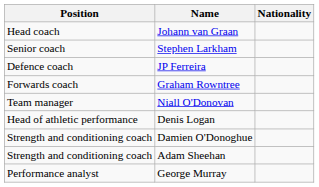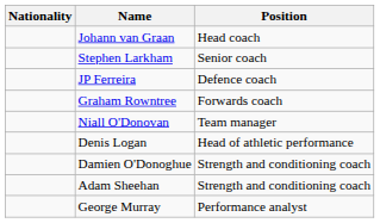 <table class="wikitable">
 <tr>
+<th>Nationality</th>
+<th>Name</th>
 <th>Position</th>
-<th>Name</th>
-<th>Nationality</th>
 </tr>
 <tr>
+<td></td>
+<td><a href='#'>Johann van Graan</a></td>
 <td>Head coach</td>
-<td><a href='#'>Johann van Graan</a></td>
-<td></td>
 </tr>
 <tr>
+<td></td>
+<td><a href='#'>Stephen Larkham</a></td>
 <td>Senior coach</td>
-<td><a href='#'>Stephen Larkham</a></td>
-<td></td>
 </tr>
 <tr>
+<td></td>
+<td><a href='#'>JP Ferreira</a></td>
 <td>Defence coach</td>
-<td><a href='#'>JP Ferreira</a></td>
-<td></td>
 </tr>
 <tr>
+<td></td>
+<td><a href='#'>Graham Rowntree</a></td>
 <td>Forwards coach</td>
-<td><a href='#'>Graham Rowntree</a></td>
-<td></td>
 </tr>
 <tr>
+<td></td>
+<td><a href='#'>Niall O'Donovan</a></td>
 <td>Team manager</td>
-<td><a href='#'>Niall O'Donovan</a></td>
-<td></td>
 </tr>
 <tr>
+<td></td>
+<td>Denis Logan</td>
 <td>Head of athletic performance</td>
-<td>Denis Logan</td>
-<td></td>
 </tr>
 <tr>
+<td></td>
+<td>Damien O'Donoghue</td>
 <td>Strength and conditioning coach</td>
-<td>Damien O'Donoghue</td>
-<td></td>
 </tr>
 <tr>
+<td></td>
+<td>Adam Sheehan</td>
 <td>Strength and conditioning coach</td>
-<td>Adam Sheehan</td>
-<td></td>
 </tr>
 <tr>
+<td></td>
+<td>George Murray</td>
 <td>Performance analyst</td>
-<td>George Murray</td>
-<td></td>
 </tr>
 </table>
